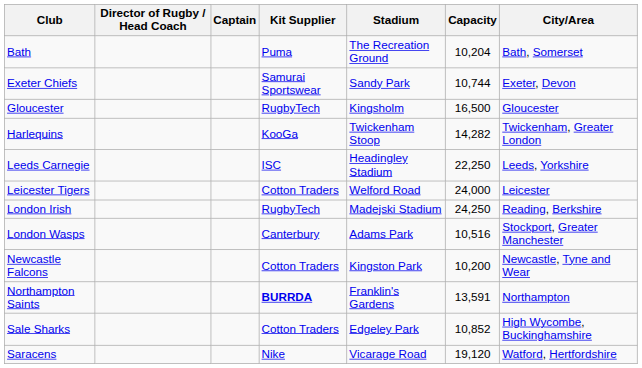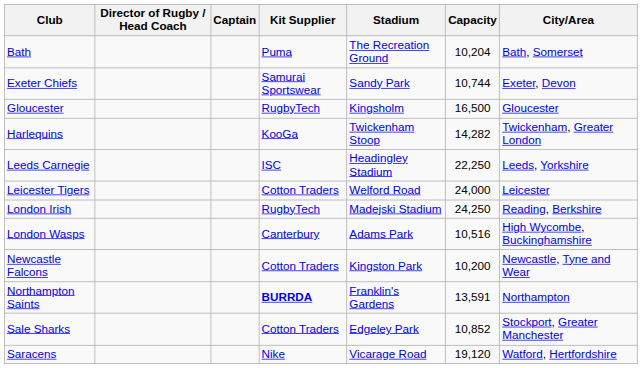 <table class="wikitable sortable">
 <tr>
 <th>Club</th>
 <th>Director of Rugby / Head Coach</th>
 <th>Captain</th>
 <th>Kit Supplier</th>
 <th>Stadium</th>
 <th>Capacity</th>
 <th>City/Area</th>
 </tr>
 <tr>
 <td><a href='#'>Bath</a></td>
 <td></td>
 <td></td>
 <td><a href='#'>Puma</a></td>
 <td><a href='#'>The Recreation Ground</a></td>
 <td align=center>10,204</td>
 <td><a href='#'>Bath</a>, <a href='#'>Somerset</a></td>
 </tr>
 <tr>
 <td><a href='#'>Exeter Chiefs</a></td>
 <td></td>
 <td></td>
 <td><a href='#'>Samurai Sportswear</a></td>
 <td><a href='#'>Sandy Park</a></td>
 <td align=center>10,744</td>
 <td><a href='#'>Exeter</a>, <a href='#'>Devon</a></td>
 </tr>
 <tr>
 <td><a href='#'>Gloucester</a></td>
 <td></td>
 <td></td>
 <td><a href='#'>RugbyTech</a></td>
 <td><a href='#'>Kingsholm</a></td>
 <td align=center>16,500</td>
 <td><a href='#'>Gloucester</a></td>
 </tr>
 <tr>
 <td><a href='#'>Harlequins</a></td>
 <td></td>
 <td></td>
 <td><a href='#'>KooGa</a></td>
 <td><a href='#'>Twickenham Stoop</a></td>
 <td align=center>14,282</td>
 <td><a href='#'>Twickenham</a>, <a href='#'>Greater London</a></td>
 </tr>
 <tr>
 <td><a href='#'>Leeds Carnegie</a></td>
 <td></td>
 <td></td>
 <td><a href='#'>ISC</a></td>
 <td><a href='#'>Headingley Stadium</a></td>
 <td align=center>22,250</td>
 <td><a href='#'>Leeds</a>, <a href='#'>Yorkshire</a></td>
 </tr>
 <tr>
 <td><a href='#'>Leicester Tigers</a></td>
 <td></td>
 <td></td>
 <td><a href='#'>Cotton Traders</a></td>
 <td><a href='#'>Welford Road</a></td>
 <td align=center>24,000</td>
 <td><a href='#'>Leicester</a></td>
 </tr>
 <tr>
 <td><a href='#'>London Irish</a></td>
 <td></td>
 <td></td>
 <td><a href='#'>RugbyTech</a></td>
 <td><a href='#'>Madejski Stadium</a></td>
 <td align=center>24,250</td>
 <td><a href='#'>Reading</a>, <a href='#'>Berkshire</a></td>
 </tr>
 <tr>
 <td><a href='#'>London Wasps</a></td>
 <td></td>
 <td></td>
 <td><a href='#'>Canterbury</a></td>
 <td><a href='#'>Adams Park</a></td>
 <td align=center>10,516</td>
-<td><a href='#'>Stockport</a>, <a href='#'>Greater Manchester</a></td>
+<td><a href='#'>High Wycombe</a>, <a href='#'>Buckinghamshire</a></td>
 </tr>
 <tr>
 <td><a href='#'>Newcastle Falcons</a></td>
 <td></td>
 <td></td>
 <td><a href='#'>Cotton Traders</a></td>
 <td><a href='#'>Kingston Park</a></td>
 <td align=center>10,200</td>
 <td><a href='#'>Newcastle</a>, <a href='#'>Tyne and Wear</a></td>
 </tr>
 <tr>
 <td><a href='#'>Northampton Saints</a></td>
 <td></td>
 <td></td>
 <td><strong><a href='#'>BURRDA</a></strong></td>
 <td><a href='#'>Franklin's Gardens</a></td>
 <td align=center>13,591</td>
 <td><a href='#'>Northampton</a></td>
 </tr>
 <tr>
 <td><a href='#'>Sale Sharks</a></td>
 <td></td>
 <td></td>
 <td><a href='#'>Cotton Traders</a></td>
 <td><a href='#'>Edgeley Park</a></td>
 <td align=center>10,852</td>
-<td><a href='#'>High Wycombe</a>, <a href='#'>Buckinghamshire</a></td>
+<td><a href='#'>Stockport</a>, <a href='#'>Greater Manchester</a></td>
 </tr>
 <tr>
 <td><a href='#'>Saracens</a></td>
 <td></td>
 <td></td>
 <td><a href='#'>Nike</a></td>
 <td><a href='#'>Vicarage Road</a></td>
 <td align=center>19,120</td>
 <td><a href='#'>Watford</a>, <a href='#'>Hertfordshire</a></td>
 </tr>
 </table>
